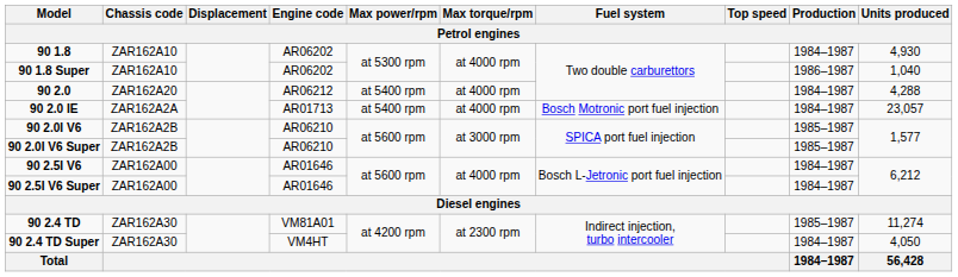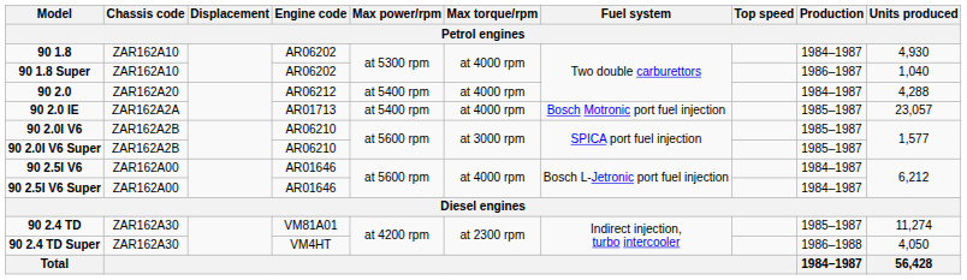 <table class="wikitable" style="text-align:center;">
 <tr>
 <th>Model</th>
 <th>Chassis code</th>
 <th>Displacement</th>
 <th>Engine code</th>
 <th>Max power/rpm</th>
 <th>Max torque/rpm</th>
 <th>Fuel system</th>
 <th>Top speed</th>
 <th>Production</th>
 <th>Units produced</th>
 </tr>
 <tr>
 <th colspan="10">Petrol engines</th>
 </tr>
 <tr>
 <td><strong>90 1.8</strong></td>
 <td>ZAR162A10</td>
 <td rowspan=2></td>
 <td>AR06202</td>
 <td rowspan=2> at 5300 rpm</td>
 <td rowspan=2> at 4000 rpm</td>
 <td rowspan=3>Two double <a href='#'>carburettors</a></td>
 <td></td>
 <td>1984–1987</td>
 <td>4,930</td>
 </tr>
 <tr>
 <td><strong>90 1.8 Super</strong></td>
 <td>ZAR162A10</td>
 <td>AR06202</td>
 <td></td>
 <td>1986–1987</td>
 <td>1,040</td>
 </tr>
 <tr>
 <td><strong>90 2.0</strong></td>
 <td>ZAR162A20</td>
 <td rowspan=2></td>
 <td>AR06212</td>
 <td> at 5400 rpm</td>
 <td> at 4000 rpm</td>
 <td></td>
 <td>1984–1987</td>
 <td>4,288</td>
 </tr>
 <tr>
 <td><strong>90 2.0 IE</strong></td>
 <td>ZAR162A2A</td>
 <td>AR01713</td>
 <td> at 5400 rpm</td>
 <td> at 4000 rpm</td>
 <td><a href='#'>Bosch</a> <a href='#'>Motronic</a> port fuel injection</td>
 <td> </td>
-<td>1984–1987</td>
+<td>1985–1987</td>
 <td>23,057</td>
 </tr>
 <tr>
 <td><strong>90 2.0I V6</strong></td>
 <td>ZAR162A2B</td>
 <td rowspan=2></td>
 <td>AR06210</td>
 <td rowspan=2> at 5600 rpm</td>
 <td rowspan=2> at 3000 rpm</td>
 <td rowspan=2><a href='#'>SPICA</a> port fuel injection</td>
 <td></td>
 <td>1985–1987</td>
 <td rowspan=2>1,577</td>
 </tr>
 <tr>
 <td><strong>90 2.0I V6 Super</strong></td>
 <td>ZAR162A2B</td>
 <td>AR06210</td>
 <td></td>
 <td>1985–1987</td>
 </tr>
 <tr>
 <td><strong>90 2.5I V6</strong></td>
 <td>ZAR162A00</td>
 <td rowspan=2></td>
 <td>AR01646</td>
 <td rowspan=2> at 5600 rpm</td>
 <td rowspan=2> at 4000 rpm</td>
 <td rowspan=2>Bosch L-<a href='#'>Jetronic</a> port fuel injection</td>
 <td></td>
 <td>1984–1987</td>
 <td rowspan=2>6,212</td>
 </tr>
 <tr>
 <td><strong>90 2.5I V6 Super</strong></td>
 <td>ZAR162A00</td>
 <td>AR01646</td>
 <td></td>
 <td>1984–1987</td>
 </tr>
 <tr>
 <th colspan="10">Diesel engines</th>
 </tr>
 <tr>
 <td><strong>90 2.4 TD</strong></td>
 <td>ZAR162A30</td>
 <td rowspan=2></td>
 <td>VM81A01</td>
 <td rowspan=2> at 4200 rpm</td>
 <td rowspan=2> at 2300 rpm</td>
 <td rowspan=2>Indirect injection,<br><a href='#'>turbo</a> <a href='#'>intercooler</a></td>
 <td></td>
 <td>1985–1987</td>
 <td>11,274</td>
 </tr>
 <tr>
 <td><strong>90 2.4 TD Super</strong></td>
 <td>ZAR162A30</td>
 <td>VM4HT</td>
 <td></td>
-<td>1984–1987</td>
+<td>1986–1988</td>
 <td>4,050</td>
 </tr>
 <tr>
 <th><strong>Total</strong></th>
 <th colspan="7"></th>
 <th><strong>1984–1987</strong></th>
 <th><strong>56,428</strong></th>
 </tr>
 </table>
